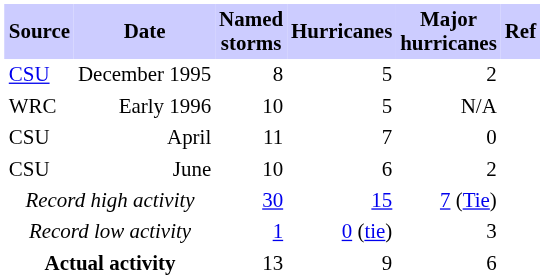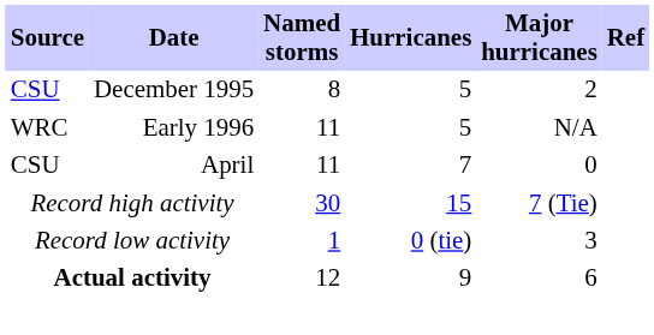 <table class="toccolours" cellspacing=0 cellpadding=3 style="float:right; margin-left:1em; text-align:right">
 <tr style="background:#ccf; text-align:center;">
 <td><strong>Source</strong></td>
 <td><strong>Date</strong></td>
 <td><strong><span>Named<br>storms</span></strong></td>
 <td><strong><span>Hurricanes</span></strong></td>
 <td><strong><span>Major<br>hurricanes</span></strong></td>
 <td><strong><span>Ref</span></strong></td>
 </tr>
 <tr>
 <td align="left"><a href='#'>CSU</a></td>
 <td>December 1995</td>
 <td>8</td>
 <td>5</td>
 <td>2</td>
 <td></td>
 </tr>
 <tr>
 <td align="left">WRC</td>
 <td>Early 1996</td>
-<td>10</td>
+<td>11</td>
 <td>5</td>
 <td>N/A</td>
 <td></td>
 </tr>
 <tr>
 <td align="left">CSU</td>
 <td>April</td>
 <td>11</td>
 <td>7</td>
 <td>0</td>
-<td></td>
-</tr>
-<tr>
-<td align="left">CSU</td>
-<td>June</td>
-<td>10</td>
-<td>6</td>
-<td>2</td>
 <td></td>
 </tr>
 <tr>
 <td style="text-align:center;" colspan="2"><em>Record high activity</em></td>
 <td><a href='#'>30</a></td>
 <td><a href='#'>15</a></td>
 <td><a href='#'>7</a> (<a href='#'>Tie</a>)</td>
 <td></td>
 </tr>
 <tr>
 <td style="text-align:center;" colspan="2"><em>Record low activity</em></td>
 <td><a href='#'>1</a></td>
 <td><a href='#'>0</a> (<a href='#'>tie</a>)</td>
 <td>3</td>
 <td></td>
 </tr>
 <tr>
 <td style="text-align:center;" colspan="2"><strong>Actual activity</strong></td>
-<td>13</td>
+<td>12</td>
 <td>9</td>
 <td>6</td>
 </tr>
 </table>
